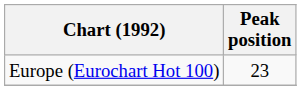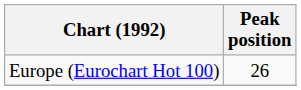 <table class="wikitable sortable">
 <tr>
 <th>Chart (1992)</th>
 <th>Peak<br>position</th>
 </tr>
 <tr>
 <td>Europe (<a href='#'>Eurochart Hot 100</a>)</td>
-<td align="center">23</td>
+<td align="center">26</td>
 </tr>
 <tr>
 </tr>
 <tr>
 </tr>
 <tr>
 </tr>
 <tr>
 </tr>
 </table>
